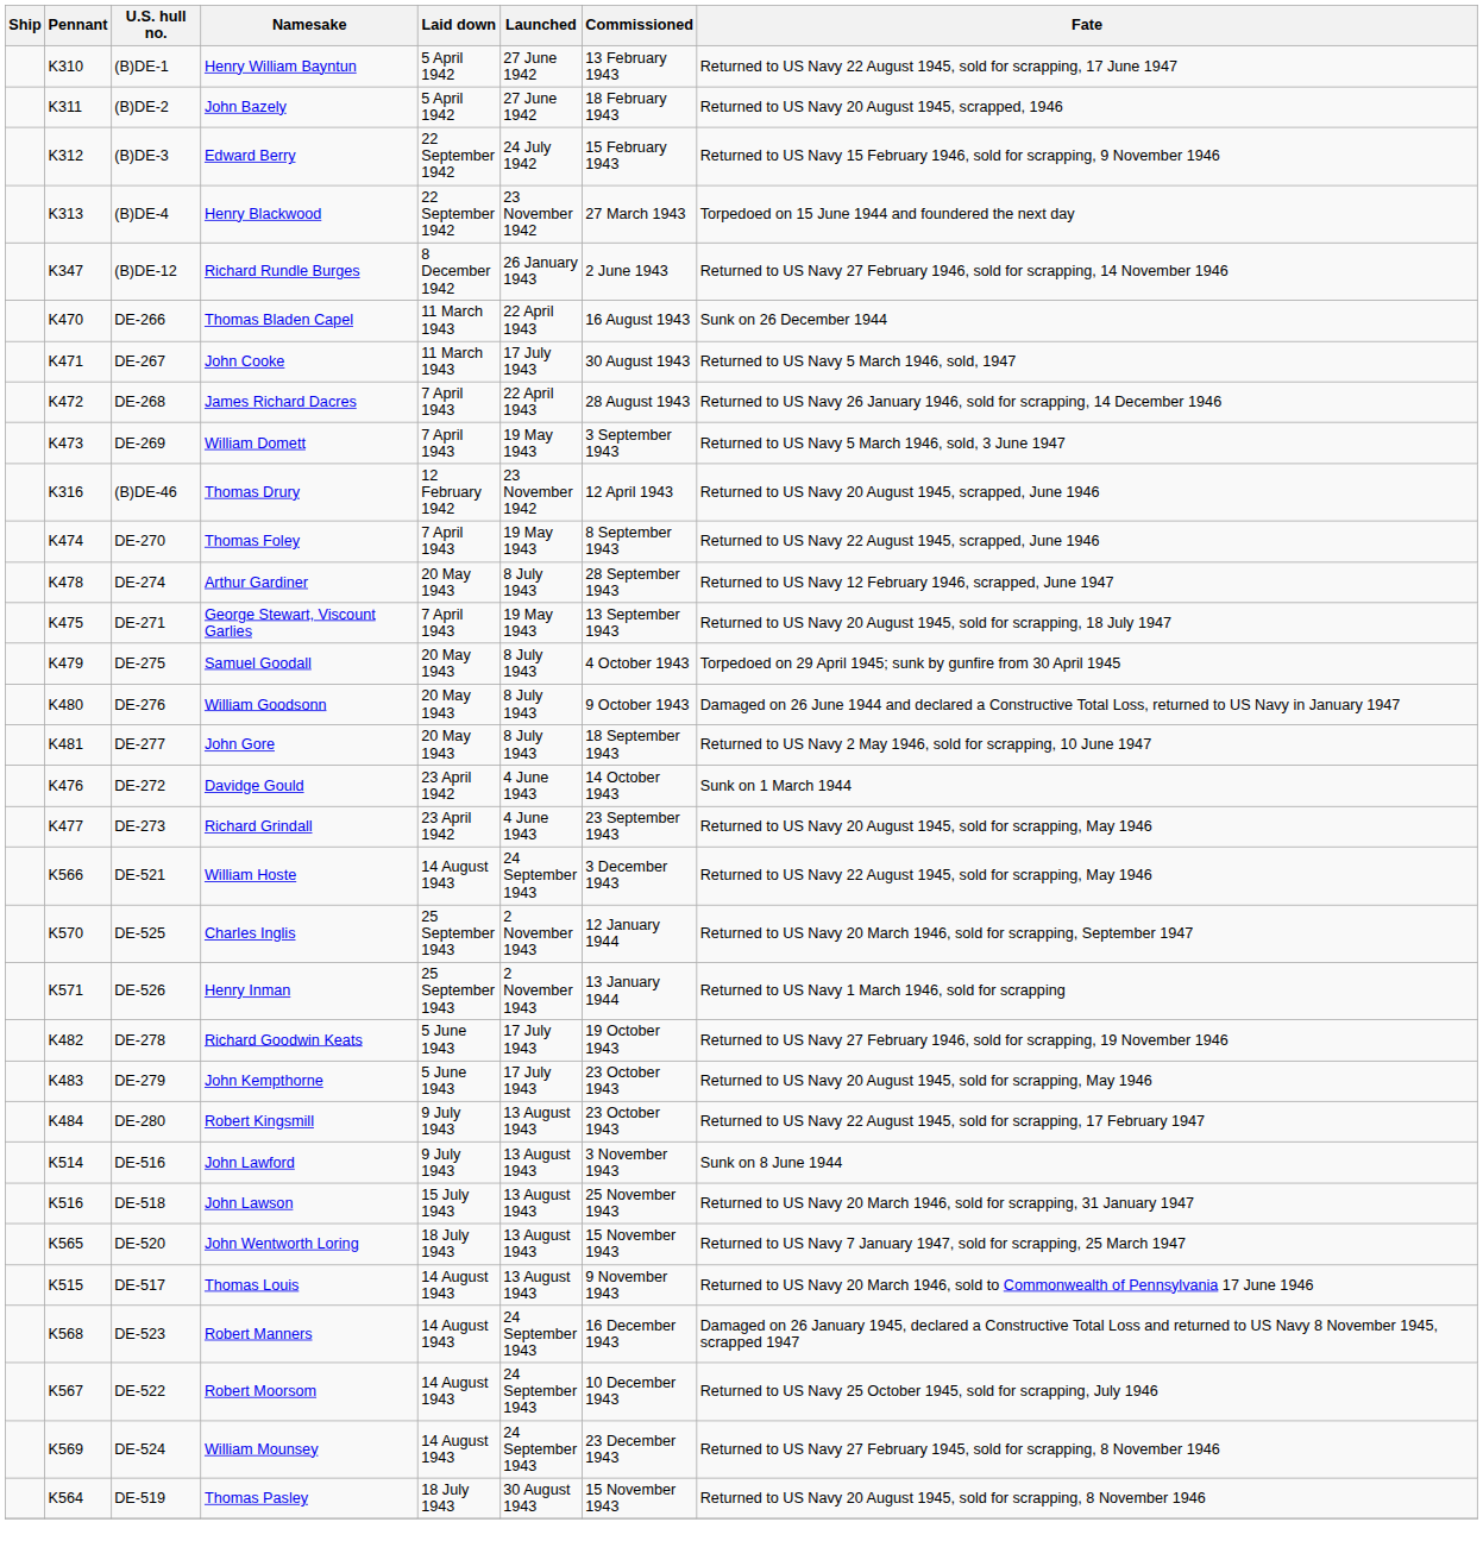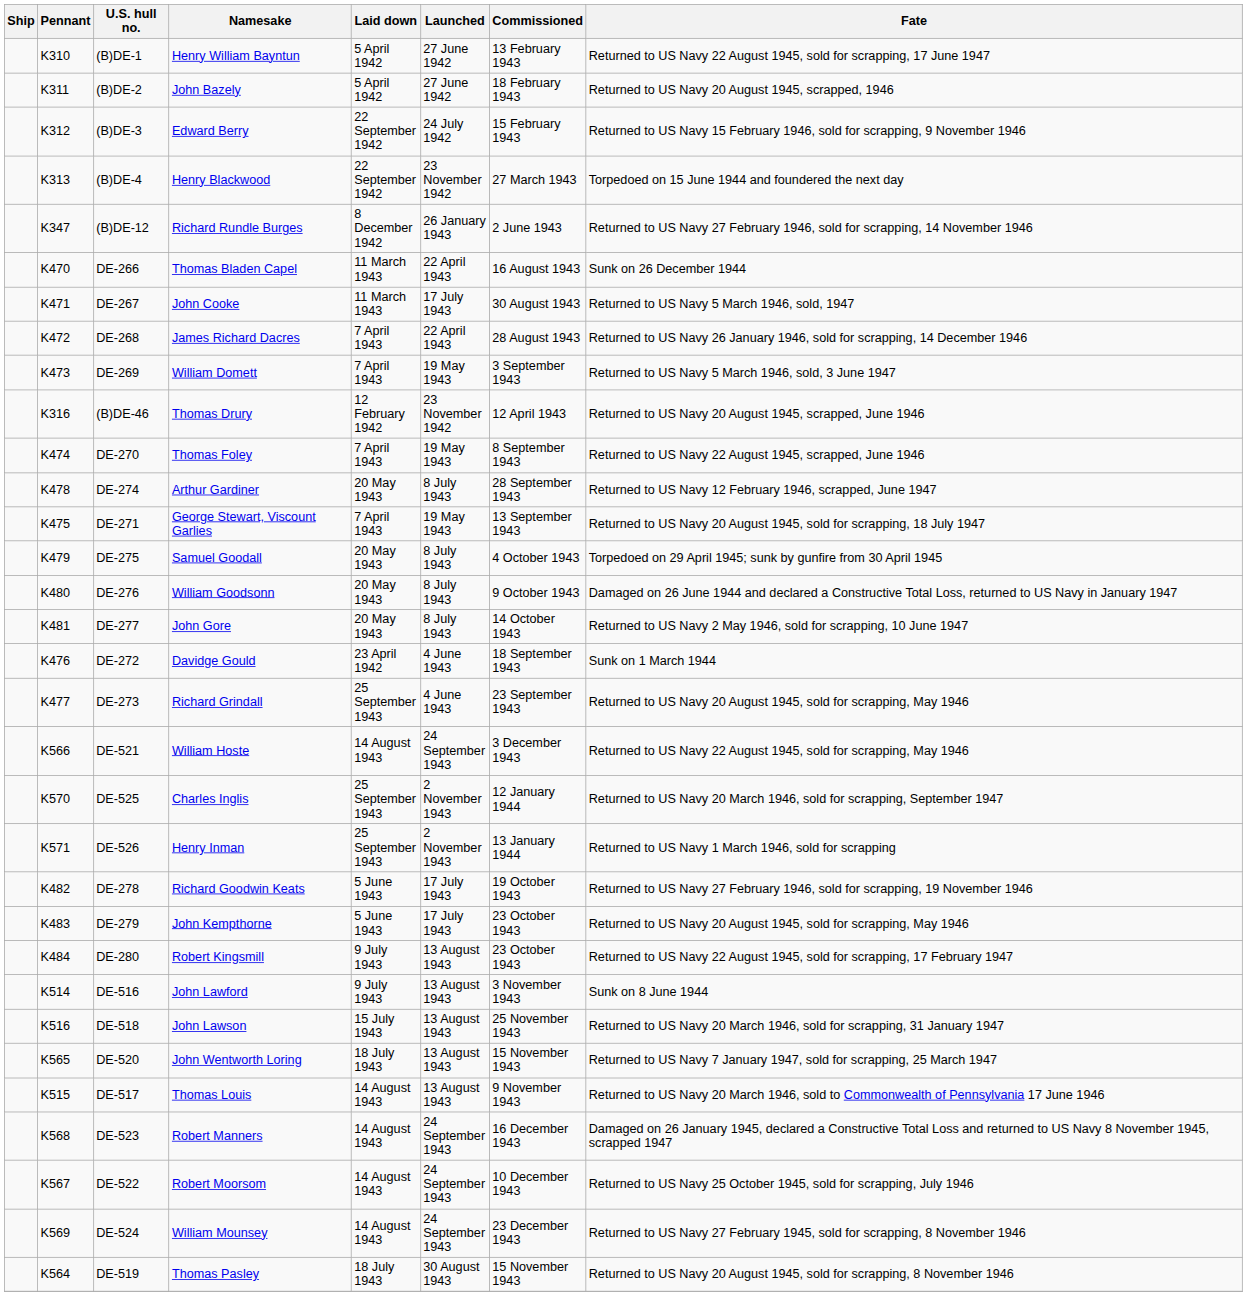 <table class="sortable wikitable">
 <tr>
 <th>Ship</th>
 <th>Pennant</th>
 <th>U.S. hull no.</th>
 <th>Namesake</th>
 <th width = 80>Laid down</th>
 <th width = 80>Launched</th>
 <th width = 80>Commissioned</th>
 <th>Fate</th>
 </tr>
 <tr>
 <td></td>
 <td>K310</td>
 <td>(B)DE-1</td>
 <td><a href='#'>Henry William Bayntun</a></td>
 <td>5 April 1942</td>
 <td>27 June 1942</td>
 <td>13 February 1943</td>
 <td>Returned to US Navy 22 August 1945, sold for scrapping, 17 June 1947</td>
 </tr>
 <tr>
 <td></td>
 <td>K311</td>
 <td>(B)DE-2</td>
 <td><a href='#'>John Bazely</a></td>
 <td>5 April 1942</td>
 <td>27 June 1942</td>
 <td>18 February 1943</td>
 <td>Returned to US Navy 20 August 1945, scrapped, 1946</td>
 </tr>
 <tr>
 <td></td>
 <td>K312</td>
 <td>(B)DE-3</td>
 <td><a href='#'>Edward Berry</a></td>
 <td>22 September 1942</td>
 <td>24 July 1942</td>
 <td>15 February 1943</td>
 <td>Returned to US Navy 15 February 1946, sold for scrapping, 9 November 1946</td>
 </tr>
 <tr>
 <td></td>
 <td>K313</td>
 <td>(B)DE-4</td>
 <td><a href='#'>Henry Blackwood</a></td>
 <td>22 September 1942</td>
 <td>23 November 1942</td>
 <td>27 March 1943</td>
 <td>Torpedoed on 15 June 1944 and foundered the next day</td>
 </tr>
 <tr>
 <td></td>
 <td>K347</td>
 <td>(B)DE-12</td>
 <td><a href='#'>Richard Rundle Burges</a></td>
 <td>8 December 1942</td>
 <td>26 January 1943</td>
 <td>2 June 1943</td>
 <td>Returned to US Navy 27 February 1946, sold for scrapping, 14 November 1946</td>
 </tr>
 <tr>
 <td></td>
 <td>K470</td>
 <td>DE-266</td>
 <td><a href='#'>Thomas Bladen Capel</a></td>
 <td>11 March 1943</td>
 <td>22 April 1943</td>
 <td>16 August 1943</td>
 <td>Sunk on 26 December 1944</td>
 </tr>
 <tr>
 <td></td>
 <td>K471</td>
 <td>DE-267</td>
 <td><a href='#'>John Cooke</a></td>
 <td>11 March 1943</td>
 <td>17 July 1943</td>
 <td>30 August 1943</td>
 <td>Returned to US Navy 5 March 1946, sold, 1947</td>
 </tr>
 <tr>
 <td></td>
 <td>K472</td>
 <td>DE-268</td>
 <td><a href='#'>James Richard Dacres</a></td>
 <td>7 April 1943</td>
 <td>22 April 1943</td>
 <td>28 August 1943</td>
 <td>Returned to US Navy 26 January 1946, sold for scrapping, 14 December 1946</td>
 </tr>
 <tr>
 <td></td>
 <td>K473</td>
 <td>DE-269</td>
 <td><a href='#'>William Domett</a></td>
 <td>7 April 1943</td>
 <td>19 May 1943</td>
 <td>3 September 1943</td>
 <td>Returned to US Navy 5 March 1946, sold, 3 June 1947</td>
 </tr>
 <tr>
 <td></td>
 <td>K316</td>
 <td>(B)DE-46</td>
 <td><a href='#'>Thomas Drury</a></td>
 <td>12 February 1942</td>
 <td>23 November 1942</td>
 <td>12 April 1943</td>
 <td>Returned to US Navy 20 August 1945, scrapped, June 1946</td>
 </tr>
 <tr>
 <td></td>
 <td>K474</td>
 <td>DE-270</td>
 <td><a href='#'>Thomas Foley</a></td>
 <td>7 April 1943</td>
 <td>19 May 1943</td>
 <td>8 September 1943</td>
 <td>Returned to US Navy 22 August 1945, scrapped, June 1946</td>
 </tr>
 <tr>
 <td></td>
 <td>K478</td>
 <td>DE-274</td>
 <td><a href='#'>Arthur Gardiner</a></td>
 <td>20 May 1943</td>
 <td>8 July 1943</td>
 <td>28 September 1943</td>
 <td>Returned to US Navy 12 February 1946, scrapped, June 1947</td>
 </tr>
 <tr>
 <td></td>
 <td>K475</td>
 <td>DE-271</td>
 <td><a href='#'>George Stewart, Viscount Garlies</a></td>
 <td>7 April 1943</td>
 <td>19 May 1943</td>
 <td>13 September 1943</td>
 <td>Returned to US Navy 20 August 1945, sold for scrapping, 18 July 1947</td>
 </tr>
 <tr>
 <td></td>
 <td>K479</td>
 <td>DE-275</td>
 <td><a href='#'>Samuel Goodall</a></td>
 <td>20 May 1943</td>
 <td>8 July 1943</td>
 <td>4 October 1943</td>
 <td>Torpedoed on 29 April 1945; sunk by gunfire from  30 April 1945</td>
 </tr>
 <tr>
 <td></td>
 <td>K480</td>
 <td>DE-276</td>
 <td><a href='#'>William Goodsonn</a></td>
 <td>20 May 1943</td>
 <td>8 July 1943</td>
 <td>9 October 1943</td>
 <td>Damaged on 26 June 1944 and declared a Constructive Total Loss, returned to US Navy in January 1947</td>
 </tr>
 <tr>
 <td></td>
 <td>K481</td>
 <td>DE-277</td>
 <td><a href='#'>John Gore</a></td>
 <td>20 May 1943</td>
 <td>8 July 1943</td>
-<td>18 September 1943</td>
+<td>14 October 1943</td>
 <td>Returned to US Navy 2 May 1946, sold for scrapping, 10 June 1947</td>
 </tr>
 <tr>
 <td></td>
 <td>K476</td>
 <td>DE-272</td>
 <td><a href='#'>Davidge Gould</a></td>
 <td>23 April 1942</td>
 <td>4 June 1943</td>
-<td>14 October 1943</td>
+<td>18 September 1943</td>
 <td>Sunk on 1 March 1944</td>
 </tr>
 <tr>
 <td></td>
 <td>K477</td>
 <td>DE-273</td>
 <td><a href='#'>Richard Grindall</a></td>
-<td>23 April 1942</td>
+<td>25 September 1943</td>
 <td>4 June 1943</td>
 <td>23 September 1943</td>
 <td>Returned to US Navy 20 August 1945, sold for scrapping, May 1946</td>
 </tr>
 <tr>
 <td></td>
 <td>K566</td>
 <td>DE-521</td>
 <td><a href='#'>William Hoste</a></td>
 <td>14 August 1943</td>
 <td>24 September 1943</td>
 <td>3 December 1943</td>
 <td>Returned to US Navy 22 August 1945, sold for scrapping, May 1946</td>
 </tr>
 <tr>
 <td></td>
 <td>K570</td>
 <td>DE-525</td>
 <td><a href='#'>Charles Inglis</a></td>
 <td>25 September 1943</td>
 <td>2 November 1943</td>
 <td>12 January 1944</td>
 <td>Returned to US Navy 20 March 1946, sold for scrapping, September 1947</td>
 </tr>
 <tr>
 <td></td>
 <td>K571</td>
 <td>DE-526</td>
 <td><a href='#'>Henry Inman</a></td>
 <td>25 September 1943</td>
 <td>2 November 1943</td>
 <td>13 January 1944</td>
 <td>Returned to US Navy 1 March 1946, sold for scrapping</td>
 </tr>
 <tr>
 <td></td>
 <td>K482</td>
 <td>DE-278</td>
 <td><a href='#'>Richard Goodwin Keats</a></td>
 <td>5 June 1943</td>
 <td>17 July 1943</td>
 <td>19 October 1943</td>
 <td>Returned to US Navy 27 February 1946, sold for scrapping, 19 November 1946</td>
 </tr>
 <tr>
 <td></td>
 <td>K483</td>
 <td>DE-279</td>
 <td><a href='#'>John Kempthorne</a></td>
 <td>5 June 1943</td>
 <td>17 July 1943</td>
 <td>23 October 1943</td>
 <td>Returned to US Navy 20 August 1945, sold for scrapping, May 1946</td>
 </tr>
 <tr>
 <td></td>
 <td>K484</td>
 <td>DE-280</td>
 <td><a href='#'>Robert Kingsmill</a></td>
 <td>9 July 1943</td>
 <td>13 August 1943</td>
 <td>23 October 1943</td>
 <td>Returned to US Navy 22 August 1945, sold for scrapping, 17 February 1947</td>
 </tr>
 <tr>
 <td></td>
 <td>K514</td>
 <td>DE-516</td>
 <td><a href='#'>John Lawford</a></td>
 <td>9 July 1943</td>
 <td>13 August 1943</td>
 <td>3 November 1943</td>
 <td>Sunk on 8 June 1944</td>
 </tr>
 <tr>
 <td></td>
 <td>K516</td>
 <td>DE-518</td>
 <td><a href='#'>John Lawson</a></td>
 <td>15 July 1943</td>
 <td>13 August 1943</td>
 <td>25 November 1943</td>
 <td>Returned to US Navy 20 March 1946, sold for scrapping, 31 January 1947</td>
 </tr>
 <tr>
 <td></td>
 <td>K565</td>
 <td>DE-520</td>
 <td><a href='#'>John Wentworth Loring</a></td>
 <td>18 July 1943</td>
 <td>13 August 1943</td>
 <td>15 November 1943</td>
 <td>Returned to US Navy 7 January 1947, sold for scrapping, 25 March 1947</td>
 </tr>
 <tr>
 <td></td>
 <td>K515</td>
 <td>DE-517</td>
 <td><a href='#'>Thomas Louis</a></td>
 <td>14 August 1943</td>
 <td>13 August 1943</td>
 <td>9 November 1943</td>
 <td>Returned to US Navy 20 March 1946, sold to <a href='#'>Commonwealth of Pennsylvania</a> 17 June 1946</td>
 </tr>
 <tr>
 <td></td>
 <td>K568</td>
 <td>DE-523</td>
 <td><a href='#'>Robert Manners</a></td>
 <td>14 August 1943</td>
 <td>24 September 1943</td>
 <td>16 December 1943</td>
 <td>Damaged on 26 January 1945, declared a Constructive Total Loss and returned to US Navy 8 November 1945, scrapped 1947</td>
 </tr>
 <tr>
 <td></td>
 <td>K567</td>
 <td>DE-522</td>
 <td><a href='#'>Robert Moorsom</a></td>
 <td>14 August 1943</td>
 <td>24 September 1943</td>
 <td>10 December 1943</td>
 <td>Returned to US Navy 25 October 1945, sold for scrapping, July 1946</td>
 </tr>
 <tr>
 <td></td>
 <td>K569</td>
 <td>DE-524</td>
 <td><a href='#'>William Mounsey</a></td>
 <td>14 August 1943</td>
 <td>24 September 1943</td>
 <td>23 December 1943</td>
 <td>Returned to US Navy 27 February 1945, sold for scrapping, 8 November 1946</td>
 </tr>
 <tr>
 <td></td>
 <td>K564</td>
 <td>DE-519</td>
 <td><a href='#'>Thomas Pasley</a></td>
 <td>18 July 1943</td>
 <td>30 August 1943</td>
 <td>15 November 1943</td>
 <td>Returned to US Navy 20 August 1945, sold for scrapping, 8 November 1946</td>
 </tr>
 <tr>
 </tr>
 </table>
